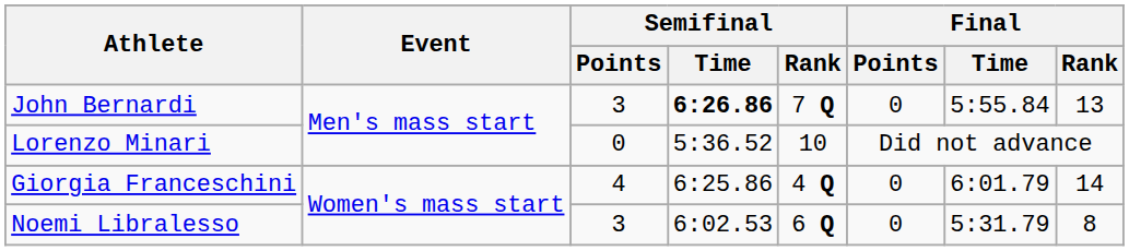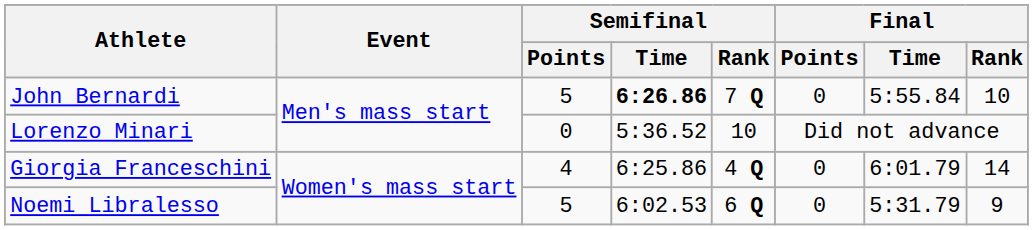 <table class="wikitable" style="font-size:90%">
 <tr>
 <th rowspan=2>Athlete</th>
 <th rowspan=2>Event</th>
 <th colspan=3>Semifinal</th>
 <th colspan=3>Final</th>
 </tr>
 <tr>
 <th>Points</th>
 <th>Time</th>
 <th>Rank</th>
 <th>Points</th>
 <th>Time</th>
 <th>Rank</th>
 </tr>
 <tr align=center>
 <td align=left><a href='#'>John Bernardi</a></td>
 <td align=left rowspan=2><a href='#'>Men's mass start</a></td>
-<td>3</td>
+<td>5</td>
 <td><strong>6:26.86</strong></td>
 <td>7 <strong>Q</strong></td>
 <td>0</td>
 <td>5:55.84</td>
-<td>13</td>
+<td>10</td>
 </tr>
 <tr align=center>
 <td align=left><a href='#'>Lorenzo Minari</a></td>
 <td>0</td>
 <td>5:36.52</td>
 <td>10</td>
 <td colspan=3>Did not advance</td>
 </tr>
 <tr align=center>
 <td align=left><a href='#'>Giorgia Franceschini</a></td>
 <td align=left rowspan=2><a href='#'>Women's mass start</a></td>
 <td>4</td>
 <td>6:25.86</td>
 <td>4 <strong>Q</strong></td>
 <td>0</td>
 <td>6:01.79</td>
 <td>14</td>
 </tr>
 <tr align=center>
 <td align=left><a href='#'>Noemi Libralesso</a></td>
-<td>3</td>
+<td>5</td>
 <td>6:02.53</td>
 <td>6 <strong>Q</strong></td>
 <td>0</td>
 <td>5:31.79</td>
-<td>8</td>
+<td>9</td>
 </tr>
 </table>
